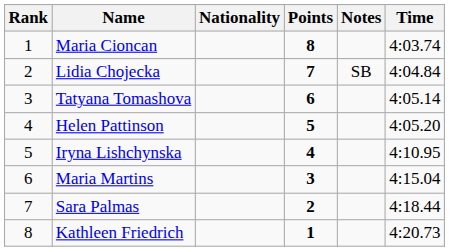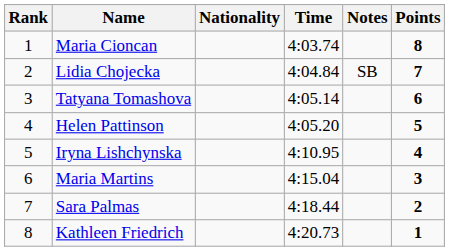 <table class="wikitable sortable" style="text-align:center">
 <tr>
 <th>Rank</th>
 <th>Name</th>
 <th>Nationality</th>
+<th>Time</th>
+<th>Notes</th>
 <th>Points</th>
-<th>Notes</th>
-<th>Time</th>
 </tr>
 <tr>
 <td>1</td>
 <td align=left><a href='#'>Maria Cioncan</a></td>
 <td align=left></td>
+<td>4:03.74</td>
+<td></td>
 <td><strong>8</strong></td>
-<td></td>
-<td>4:03.74</td>
 </tr>
 <tr>
 <td>2</td>
 <td align=left><a href='#'>Lidia Chojecka</a></td>
 <td align=left></td>
+<td>4:04.84</td>
+<td>SB</td>
 <td><strong>7</strong></td>
-<td>SB</td>
-<td>4:04.84</td>
 </tr>
 <tr>
 <td>3</td>
 <td align=left><a href='#'>Tatyana Tomashova</a></td>
 <td align=left></td>
+<td>4:05.14</td>
+<td></td>
 <td><strong>6</strong></td>
-<td></td>
-<td>4:05.14</td>
 </tr>
 <tr>
 <td>4</td>
 <td align=left><a href='#'>Helen Pattinson</a></td>
 <td align=left></td>
+<td>4:05.20</td>
+<td></td>
 <td><strong>5</strong></td>
-<td></td>
-<td>4:05.20</td>
 </tr>
 <tr>
 <td>5</td>
 <td align=left><a href='#'>Iryna Lishchynska</a></td>
 <td align=left></td>
+<td>4:10.95</td>
+<td></td>
 <td><strong>4</strong></td>
-<td></td>
-<td>4:10.95</td>
 </tr>
 <tr>
 <td>6</td>
 <td align=left><a href='#'>Maria Martins</a></td>
 <td align=left></td>
+<td>4:15.04</td>
+<td></td>
 <td><strong>3</strong></td>
-<td></td>
-<td>4:15.04</td>
 </tr>
 <tr>
 <td>7</td>
 <td align=left><a href='#'>Sara Palmas</a></td>
 <td align=left></td>
+<td>4:18.44</td>
+<td></td>
 <td><strong>2</strong></td>
-<td></td>
-<td>4:18.44</td>
 </tr>
 <tr>
 <td>8</td>
 <td align=left><a href='#'>Kathleen Friedrich</a></td>
 <td align=left></td>
+<td>4:20.73</td>
+<td></td>
 <td><strong>1</strong></td>
-<td></td>
-<td>4:20.73</td>
 </tr>
 </table>
